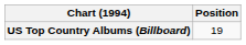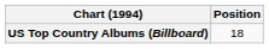 <table class="wikitable plainrowheaders" style="text-align:center">
 <tr>
 <th scope="col">Chart (1994)</th>
 <th scope="col">Position</th>
 </tr>
 <tr>
 <th scope="row">US Top Country Albums (<em>Billboard</em>)</th>
-<td>19</td>
+<td>18</td>
 </tr>
 </table>
